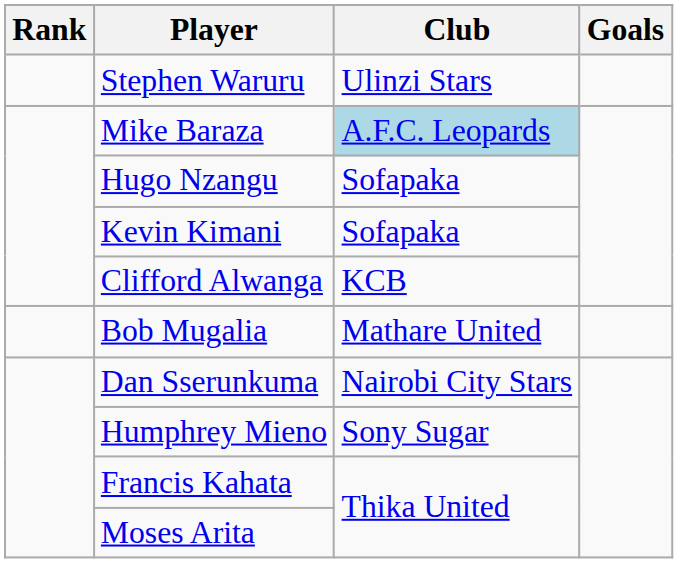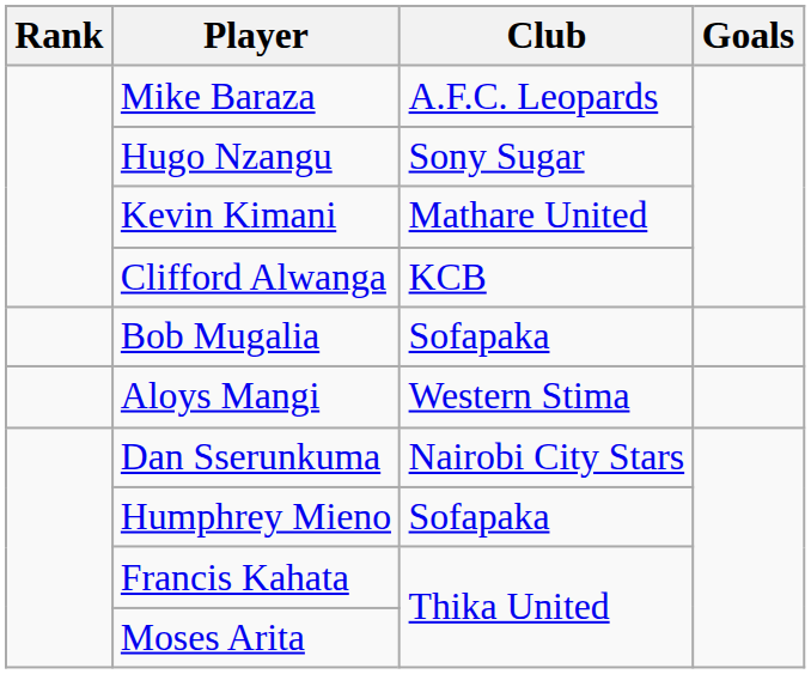 <table class="wikitable">
 <tr>
 <th>Rank</th>
 <th>Player</th>
 <th>Club</th>
 <th>Goals</th>
 </tr>
 <tr>
-<td></td>
-<td> <a href='#'>Stephen Waruru</a></td>
-<td><a href='#'>Ulinzi Stars</a></td>
-<td></td>
-</tr>
-<tr>
 <td rowspan="4"></td>
 <td> <a href='#'>Mike Baraza</a></td>
-<td style="background: lightblue;"><a href='#'>A.F.C. Leopards</a></td>
+<td><a href='#'>A.F.C. Leopards</a></td>
 <td rowspan="4"></td>
 </tr>
 <tr>
 <td> <a href='#'>Hugo Nzangu</a></td>
-<td><a href='#'>Sofapaka</a></td>
+<td><a href='#'>Sony Sugar</a></td>
 </tr>
 <tr>
 <td> <a href='#'>Kevin Kimani</a></td>
-<td><a href='#'>Sofapaka</a></td>
+<td><a href='#'>Mathare United</a></td>
 </tr>
 <tr>
 <td> <a href='#'>Clifford Alwanga</a></td>
 <td><a href='#'>KCB</a></td>
 </tr>
 <tr>
 <td></td>
 <td> <a href='#'>Bob Mugalia</a></td>
-<td><a href='#'>Mathare United</a></td>
+<td><a href='#'>Sofapaka</a></td>
+<td></td>
+</tr>
+<tr>
+<td></td>
+<td> <a href='#'>Aloys Mangi</a></td>
+<td><a href='#'>Western Stima</a></td>
 <td></td>
 </tr>
 <tr>
 <td rowspan="4"></td>
 <td> <a href='#'>Dan Sserunkuma</a></td>
 <td><a href='#'>Nairobi City Stars</a></td>
 <td rowspan="4"></td>
 </tr>
 <tr>
 <td> <a href='#'>Humphrey Mieno</a></td>
-<td><a href='#'>Sony Sugar</a></td>
+<td><a href='#'>Sofapaka</a></td>
 </tr>
 <tr>
 <td> <a href='#'>Francis Kahata</a></td>
 <td rowspan="2"><a href='#'>Thika United</a></td>
 </tr>
 <tr>
 <td> <a href='#'>Moses Arita</a></td>
 </tr>
 </table>
